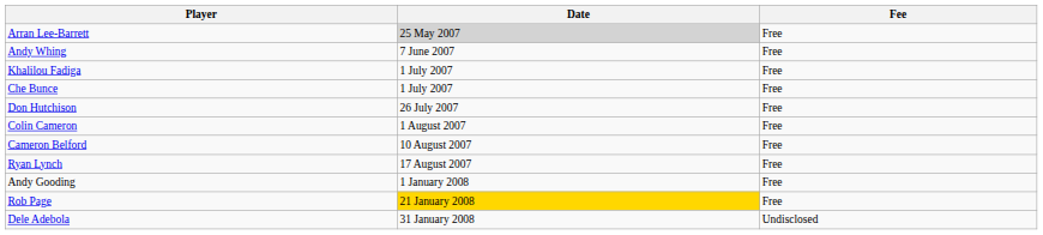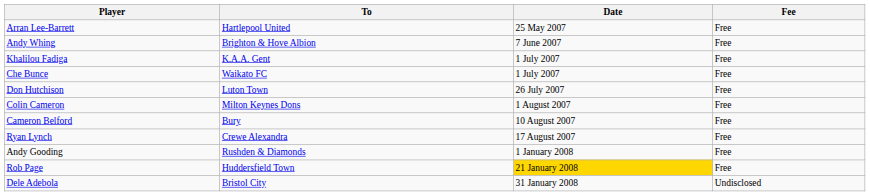 <table class="wikitable sortable" style="text-align:center; font-size:95%;width:70%; text-align:left">
 <tr>
 <th>Player</th>
+<th>To</th>
 <th>Date</th>
 <th>Fee</th>
 </tr>
 <tr>
 <td> <a href='#'>Arran Lee-Barrett</a></td>
-<td style="background: lightgrey;">25 May 2007</td>
+<td><a href='#'>Hartlepool United</a></td>
+<td>25 May 2007</td>
 <td>Free</td>
 </tr>
 <tr>
 <td> <a href='#'>Andy Whing</a></td>
+<td><a href='#'>Brighton & Hove Albion</a></td>
 <td>7 June 2007</td>
 <td>Free</td>
 </tr>
 <tr>
 <td> <a href='#'>Khalilou Fadiga</a></td>
+<td><a href='#'>K.A.A. Gent</a></td>
 <td>1 July 2007</td>
 <td>Free</td>
 </tr>
 <tr>
 <td> <a href='#'>Che Bunce</a></td>
+<td><a href='#'>Waikato FC</a></td>
 <td>1 July 2007</td>
 <td>Free</td>
 </tr>
 <tr>
 <td> <a href='#'>Don Hutchison</a></td>
+<td><a href='#'>Luton Town</a></td>
 <td>26 July 2007</td>
 <td>Free</td>
 </tr>
 <tr>
 <td> <a href='#'>Colin Cameron</a></td>
+<td><a href='#'>Milton Keynes Dons</a></td>
 <td>1 August 2007</td>
 <td>Free</td>
 </tr>
 <tr>
 <td> <a href='#'>Cameron Belford</a></td>
+<td><a href='#'>Bury</a></td>
 <td>10 August 2007</td>
 <td>Free</td>
 </tr>
 <tr>
 <td> <a href='#'>Ryan Lynch</a></td>
+<td><a href='#'>Crewe Alexandra</a></td>
 <td>17 August 2007</td>
 <td>Free</td>
 </tr>
 <tr>
 <td> Andy Gooding</td>
+<td><a href='#'>Rushden & Diamonds</a></td>
 <td>1 January 2008</td>
 <td>Free</td>
 </tr>
 <tr>
 <td> <a href='#'>Rob Page</a></td>
+<td><a href='#'>Huddersfield Town</a></td>
 <td style="background: gold;">21 January 2008</td>
 <td>Free</td>
 </tr>
 <tr>
 <td> <a href='#'>Dele Adebola</a></td>
+<td><a href='#'>Bristol City</a></td>
 <td>31 January 2008</td>
 <td>Undisclosed</td>
 </tr>
 </table>
